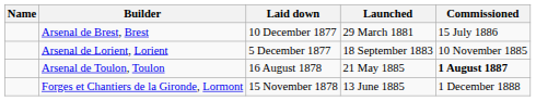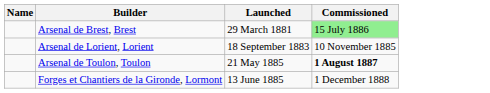 <table class="wikitable">
 <tr>
 <th>Name</th>
 <th>Builder</th>
-<th>Laid down</th>
 <th>Launched</th>
 <th>Commissioned</th>
 </tr>
 <tr>
 <td></td>
 <td><a href='#'>Arsenal de Brest</a>, <a href='#'>Brest</a></td>
-<td>10 December 1877</td>
 <td>29 March 1881</td>
-<td>15 July 1886</td>
+<td style="background: lightgreen;">15 July 1886</td>
 </tr>
 <tr>
 <td></td>
 <td><a href='#'>Arsenal de Lorient</a>, <a href='#'>Lorient</a></td>
-<td>5 December 1877</td>
 <td>18 September 1883</td>
 <td>10 November 1885</td>
 </tr>
 <tr>
 <td></td>
 <td><a href='#'>Arsenal de Toulon</a>, <a href='#'>Toulon</a></td>
-<td>16 August 1878</td>
 <td>21 May 1885</td>
 <td><strong>1 August 1887</strong></td>
 </tr>
 <tr>
 <td></td>
 <td><a href='#'>Forges et Chantiers de la Gironde</a>, <a href='#'>Lormont</a></td>
-<td>15 November 1878</td>
 <td>13 June 1885</td>
 <td>1 December 1888</td>
 </tr>
 </table>
